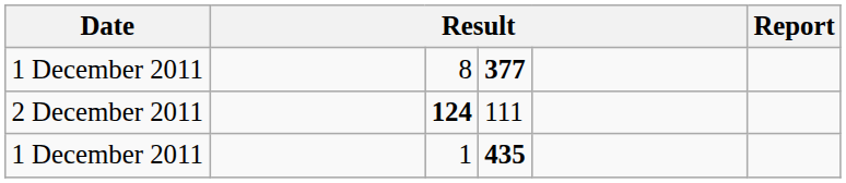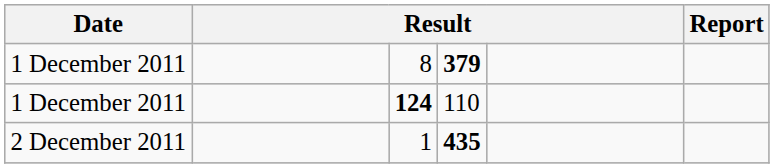 <table class="wikitable">
 <tr>
 <th>Date</th>
 <th colspan=4>Result</th>
 <th>Report</th>
 </tr>
 <tr>
 <td>1 December 2011</td>
 <td width=120px></td>
 <td style="text-align:right;">8</td>
-<td><strong>377</strong></td>
+<td><strong>379</strong></td>
 <td width=120px style="text-align:right;"><strong></strong></td>
 <td></td>
 </tr>
 <tr>
-<td>2 December 2011</td>
+<td>1 December 2011</td>
 <td width=120px><strong></strong></td>
 <td style="text-align:right;"><strong>124</strong></td>
-<td>111</td>
+<td>110</td>
 <td width=120px style="text-align:right;"></td>
 <td></td>
 </tr>
 <tr>
-<td>1 December 2011</td>
+<td>2 December 2011</td>
 <td width=120px></td>
 <td style="text-align:right;">1</td>
 <td><strong>435</strong></td>
 <td width=120px style="text-align:right;"><strong></strong></td>
 <td></td>
 </tr>
 </table>
